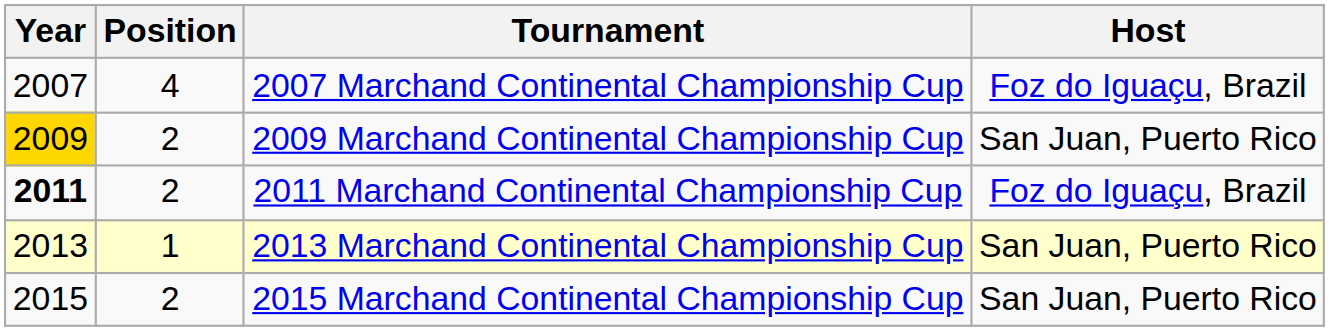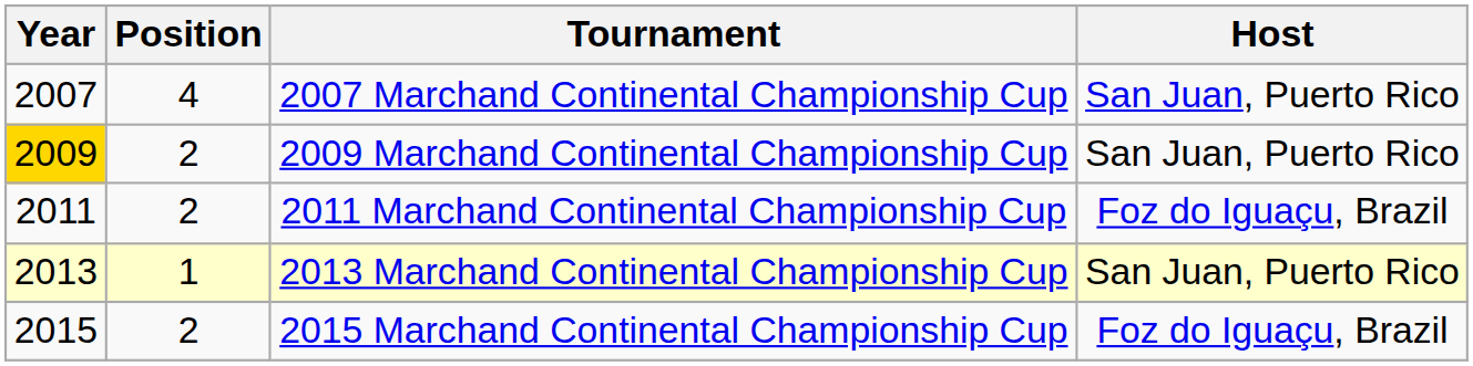 <table class="wikitable">
 <tr>
 <th>Year</th>
 <th>Position</th>
 <th>Tournament</th>
 <th>Host</th>
 </tr>
 <tr style="text-align:center;">
 <td>2007</td>
 <td>4</td>
 <td><a href='#'>2007 Marchand Continental Championship Cup</a></td>
-<td><a href='#'>Foz do Iguaçu</a>, Brazil</td>
+<td><a href='#'>San Juan</a>, Puerto Rico</td>
 </tr>
 <tr style="text-align:center;">
 <td style="background: gold;">2009</td>
 <td>2</td>
 <td><a href='#'>2009 Marchand Continental Championship Cup</a></td>
 <td>San Juan, Puerto Rico</td>
 </tr>
 <tr style="text-align:center;">
-<td><strong>2011</strong></td>
+<td>2011</td>
 <td>2</td>
 <td><a href='#'>2011 Marchand Continental Championship Cup</a></td>
 <td><a href='#'>Foz do Iguaçu</a>, Brazil</td>
 </tr>
 <tr style="background:#ffc; text-align:center;">
 <td>2013</td>
 <td>1</td>
 <td><a href='#'>2013 Marchand Continental Championship Cup</a></td>
 <td>San Juan, Puerto Rico</td>
 </tr>
 <tr style="text-align:center;">
 <td>2015</td>
 <td>2</td>
 <td><a href='#'>2015 Marchand Continental Championship Cup</a></td>
-<td>San Juan, Puerto Rico</td>
+<td><a href='#'>Foz do Iguaçu</a>, Brazil</td>
 </tr>
 </table>
